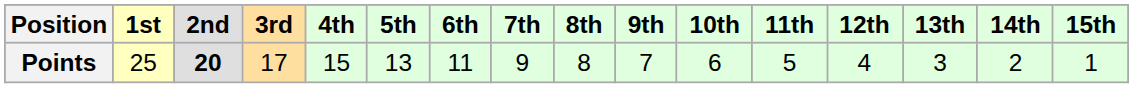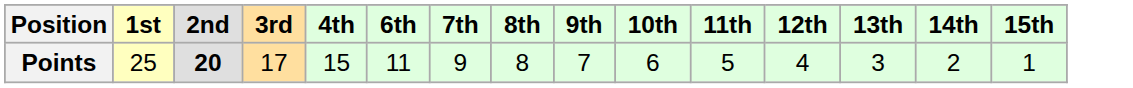 <table class="wikitable" style="font-size:85%; text-align:center">
 <tr>
 <th>Position</th>
 <td style="background:#FFFFBF;"> <strong>1st</strong> </td>
 <td style="background:#DFDFDF;"> <strong>2nd</strong> </td>
 <td style="background:#FFDF9F;"> <strong>3rd</strong> </td>
 <td style="background:#DFFFDF;"> <strong>4th</strong> </td>
-<td style="background:#DFFFDF;"> <strong>5th</strong> </td>
 <td style="background:#DFFFDF;"> <strong>6th</strong> </td>
 <td style="background:#DFFFDF;"> <strong>7th</strong> </td>
 <td style="background:#DFFFDF;"> <strong>8th</strong> </td>
 <td style="background:#DFFFDF;"> <strong>9th</strong> </td>
 <td style="background:#DFFFDF;"> <strong>10th</strong> </td>
 <td style="background:#DFFFDF;"> <strong>11th</strong> </td>
 <td style="background:#DFFFDF;"> <strong>12th</strong> </td>
 <td style="background:#DFFFDF;"> <strong>13th</strong> </td>
 <td style="background:#DFFFDF;"> <strong>14th</strong> </td>
 <td style="background:#DFFFDF;"> <strong>15th</strong> </td>
 </tr>
 <tr>
 <th>Points</th>
 <td style="background:#FFFFBF;">25</td>
 <td style="background:#DFDFDF;"><strong>20</strong></td>
 <td style="background:#FFDF9F;">17</td>
 <td style="background:#DFFFDF;">15</td>
-<td style="background:#DFFFDF;">13</td>
 <td style="background:#DFFFDF;">11</td>
 <td style="background:#DFFFDF;">9</td>
 <td style="background:#DFFFDF;">8</td>
 <td style="background:#DFFFDF;">7</td>
 <td style="background:#DFFFDF;">6</td>
 <td style="background:#DFFFDF;">5</td>
 <td style="background:#DFFFDF;">4</td>
 <td style="background:#DFFFDF;">3</td>
 <td style="background:#DFFFDF;">2</td>
 <td style="background:#DFFFDF;">1</td>
 </tr>
 </table>
